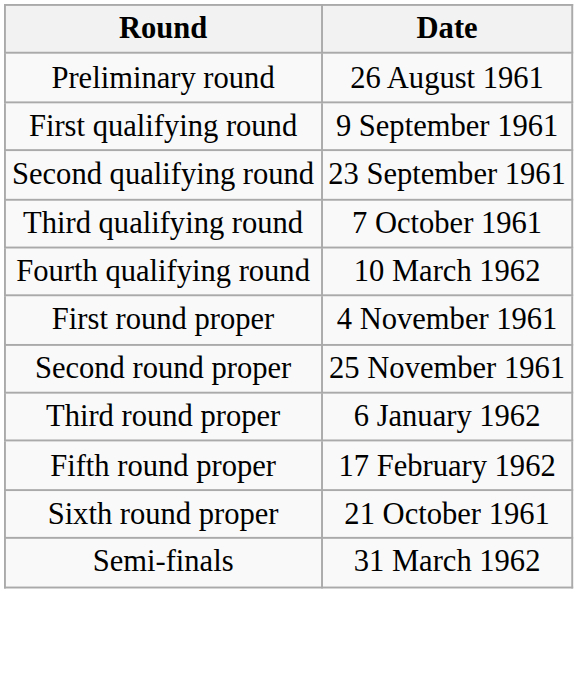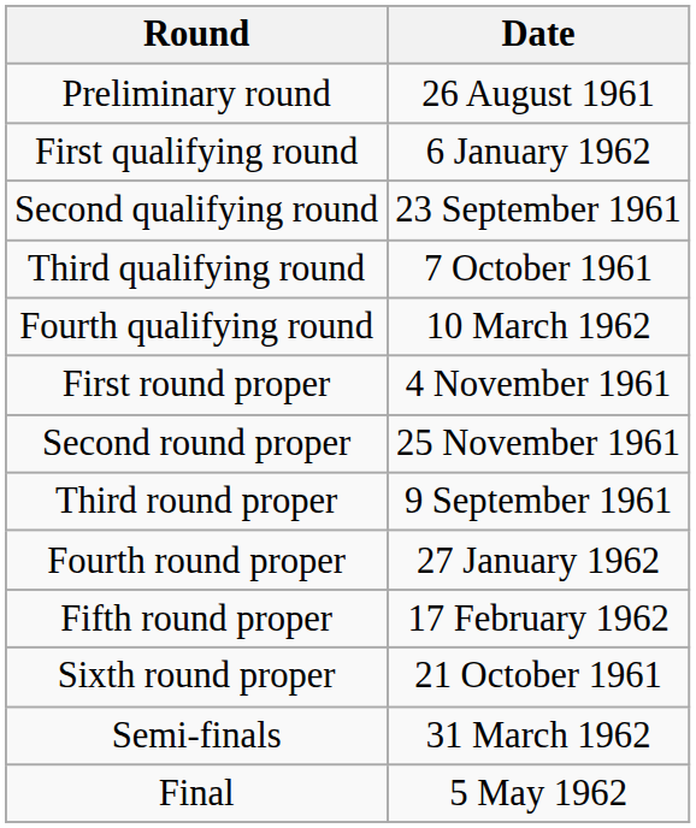 <table class="wikitable" style="text-align: center">
 <tr>
 <th>Round</th>
 <th>Date</th>
 </tr>
 <tr>
 <td>Preliminary round</td>
 <td>26 August 1961</td>
 </tr>
 <tr>
 <td>First qualifying round</td>
-<td>9 September 1961</td>
+<td>6 January 1962</td>
 </tr>
 <tr>
 <td>Second qualifying round</td>
 <td>23 September 1961</td>
 </tr>
 <tr>
 <td>Third qualifying round</td>
 <td>7 October 1961</td>
 </tr>
 <tr>
 <td>Fourth qualifying round</td>
 <td>10 March 1962</td>
 </tr>
 <tr>
 <td>First round proper</td>
 <td>4 November 1961</td>
 </tr>
 <tr>
 <td>Second round proper</td>
 <td>25 November 1961</td>
 </tr>
 <tr>
 <td>Third round proper</td>
-<td>6 January 1962</td>
+<td>9 September 1961</td>
+</tr>
+<tr>
+<td>Fourth round proper</td>
+<td>27 January 1962</td>
 </tr>
 <tr>
 <td>Fifth round proper</td>
 <td>17 February 1962</td>
 </tr>
 <tr>
 <td>Sixth round proper</td>
 <td>21 October 1961</td>
 </tr>
 <tr>
 <td>Semi-finals</td>
 <td>31 March 1962</td>
 </tr>
+<tr>
+<td>Final</td>
+<td>5 May 1962</td>
+</tr>
 </table>
